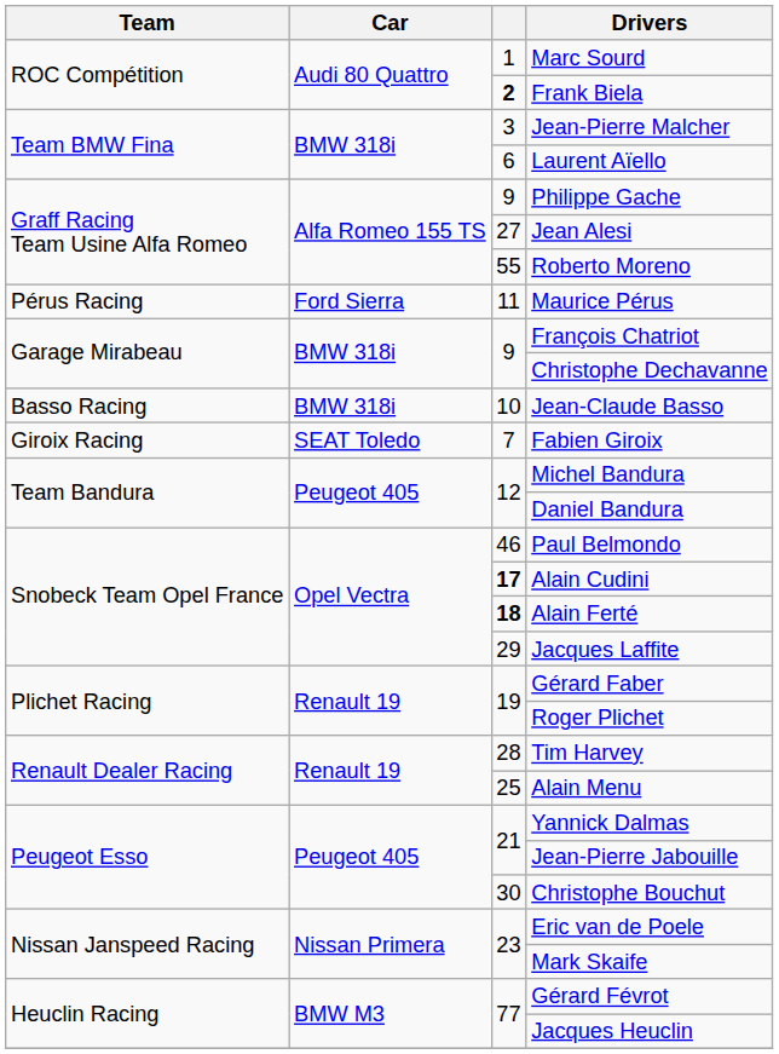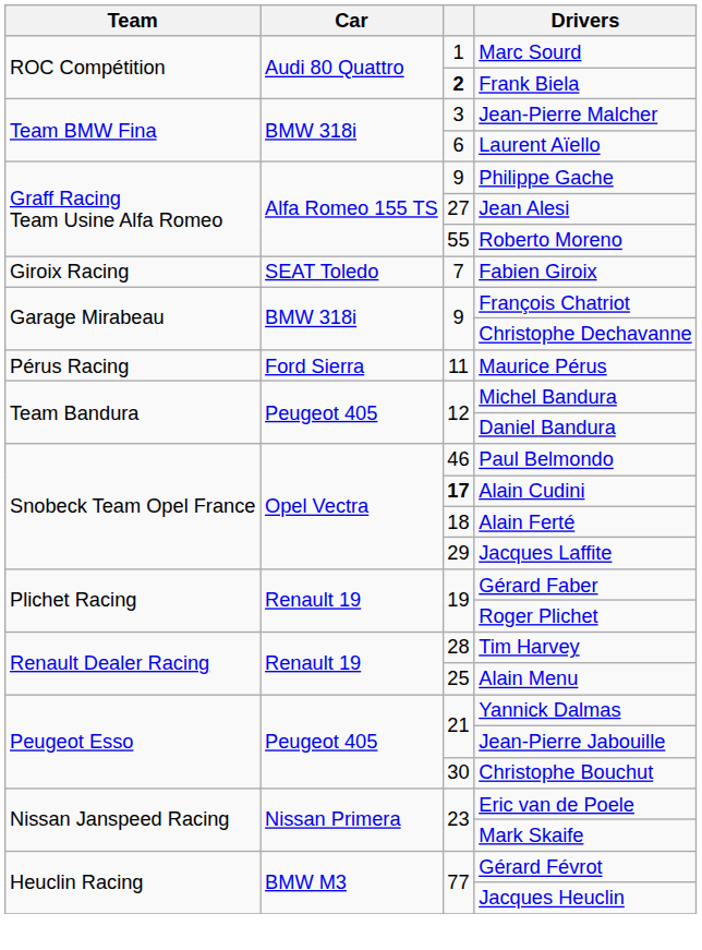 <table class="wikitable" style="font-size: 85%">
 <tr>
 <th>Team</th>
 <th>Car</th>
 <th></th>
 <th>Drivers</th>
 </tr>
 <tr>
 <td rowspan=2> ROC Compétition</td>
 <td rowspan=2><a href='#'>Audi 80 Quattro</a></td>
 <td align=center>1</td>
 <td> <a href='#'>Marc Sourd</a></td>
 </tr>
 <tr>
 <td align=center><strong>2</strong></td>
 <td> <a href='#'>Frank Biela</a></td>
 </tr>
 <tr>
 <td rowspan=2> <a href='#'>Team BMW Fina</a></td>
 <td rowspan=2><a href='#'>BMW 318i</a></td>
 <td align=center>3</td>
 <td> <a href='#'>Jean-Pierre Malcher</a></td>
 </tr>
 <tr>
 <td align=center>6</td>
 <td> <a href='#'>Laurent Aïello</a></td>
 </tr>
 <tr>
 <td rowspan=3> <a href='#'>Graff Racing</a><br> Team Usine Alfa Romeo</td>
 <td rowspan=3><a href='#'>Alfa Romeo 155 TS</a></td>
 <td align=center>9</td>
 <td> <a href='#'>Philippe Gache</a></td>
 </tr>
 <tr>
 <td align=center>27</td>
 <td> <a href='#'>Jean Alesi</a></td>
 </tr>
 <tr>
 <td align=center>55</td>
 <td> <a href='#'>Roberto Moreno</a></td>
 </tr>
 <tr>
-<td> Pérus Racing</td>
-<td><a href='#'>Ford Sierra</a></td>
-<td align=center>11</td>
-<td> <a href='#'>Maurice Pérus</a></td>
+<td> Giroix Racing</td>
+<td><a href='#'>SEAT Toledo</a></td>
+<td align=center>7</td>
+<td> <a href='#'>Fabien Giroix</a></td>
 </tr>
 <tr>
 <td rowspan=2> Garage Mirabeau</td>
 <td rowspan=2><a href='#'>BMW 318i</a></td>
 <td rowspan=2 align=center>9</td>
 <td> <a href='#'>François Chatriot</a></td>
 </tr>
 <tr>
 <td> <a href='#'>Christophe Dechavanne</a></td>
 </tr>
 <tr>
-<td> Basso Racing</td>
-<td><a href='#'>BMW 318i</a></td>
-<td align=center>10</td>
-<td> <a href='#'>Jean-Claude Basso</a></td>
-</tr>
-<tr>
-<td> Giroix Racing</td>
-<td><a href='#'>SEAT Toledo</a></td>
-<td align=center>7</td>
-<td> <a href='#'>Fabien Giroix</a></td>
+<td> Pérus Racing</td>
+<td><a href='#'>Ford Sierra</a></td>
+<td align=center>11</td>
+<td> <a href='#'>Maurice Pérus</a></td>
 </tr>
 <tr>
 <td rowspan=2> Team Bandura</td>
 <td rowspan=2><a href='#'>Peugeot 405</a></td>
 <td rowspan=2 align=center>12</td>
 <td> <a href='#'>Michel Bandura</a></td>
 </tr>
 <tr>
 <td> <a href='#'>Daniel Bandura</a></td>
 </tr>
 <tr>
 <td rowspan=4> Snobeck Team Opel France</td>
 <td rowspan=4><a href='#'>Opel Vectra</a></td>
 <td align=center>46</td>
 <td> <a href='#'>Paul Belmondo</a></td>
 </tr>
 <tr>
 <td align=center><strong>17</strong></td>
 <td> <a href='#'>Alain Cudini</a></td>
 </tr>
 <tr>
-<td align=center><strong>18</strong></td>
+<td align=center>18</td>
 <td> <a href='#'>Alain Ferté</a></td>
 </tr>
 <tr>
 <td align=center>29</td>
 <td> <a href='#'>Jacques Laffite</a></td>
 </tr>
 <tr>
 <td rowspan=2> Plichet Racing</td>
 <td rowspan=2><a href='#'>Renault 19</a></td>
 <td rowspan=2  align=center>19</td>
 <td> <a href='#'>Gérard Faber</a></td>
 </tr>
 <tr>
 <td> <a href='#'>Roger Plichet</a></td>
 </tr>
 <tr>
 <td rowspan=2> <a href='#'>Renault Dealer Racing</a></td>
 <td rowspan=2><a href='#'>Renault 19</a></td>
 <td align=center>28</td>
 <td> <a href='#'>Tim Harvey</a></td>
 </tr>
 <tr>
 <td align=center>25</td>
 <td> <a href='#'>Alain Menu</a></td>
 </tr>
 <tr>
 <td rowspan=3> <a href='#'>Peugeot Esso</a></td>
 <td rowspan=3><a href='#'>Peugeot 405</a></td>
 <td rowspan=2 align=center>21</td>
 <td> <a href='#'>Yannick Dalmas</a></td>
 </tr>
 <tr>
 <td> <a href='#'>Jean-Pierre Jabouille</a></td>
 </tr>
 <tr>
 <td align=center>30</td>
 <td> <a href='#'>Christophe Bouchut</a></td>
 </tr>
 <tr>
 <td rowspan=2> Nissan Janspeed Racing</td>
 <td rowspan=2><a href='#'>Nissan Primera</a></td>
 <td rowspan=2 align=center>23</td>
 <td> <a href='#'>Eric van de Poele</a></td>
 </tr>
 <tr>
 <td> <a href='#'>Mark Skaife</a></td>
 </tr>
 <tr>
 <td rowspan=2> Heuclin Racing</td>
 <td rowspan=2><a href='#'>BMW M3</a></td>
 <td rowspan=2 align=center>77</td>
 <td> <a href='#'>Gérard Févrot</a></td>
 </tr>
 <tr>
 <td> <a href='#'>Jacques Heuclin</a></td>
 </tr>
 <tr>
 </tr>
 </table>
